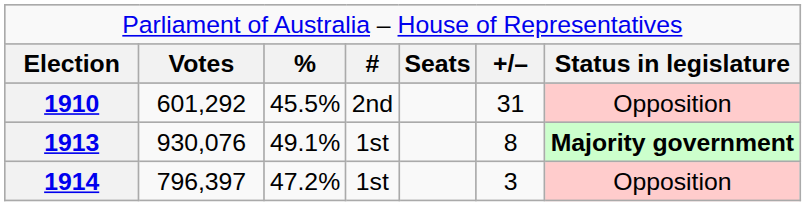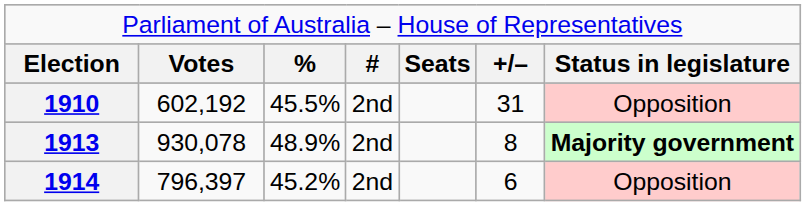 <table class="wikitable" style="font-size:95%; text-align:center;">
 <tr>
 <td colspan="9" align="center"><a href='#'>Parliament of Australia</a> – <a href='#'>House of Representatives</a></td>
 </tr>
 <tr>
 <th width="75">Election</th>
 <th width="70">Votes</th>
 <th width="35">%</th>
 <th width="25">#</th>
 <th>Seats</th>
 <th width="35">+/–</th>
 <th>Status in legislature</th>
 </tr>
 <tr>
 <th><a href='#'>1910</a></th>
-<td>601,292</td>
+<td>602,192</td>
 <td>45.5%</td>
 <td>2nd</td>
 <td></td>
 <td> 31</td>
 <td style="background:#fcc;">Opposition</td>
 </tr>
 <tr>
 <th><a href='#'>1913</a></th>
-<td>930,076</td>
-<td>49.1%</td>
-<td>1st</td>
+<td>930,078</td>
+<td>48.9%</td>
+<td>2nd</td>
 <td></td>
 <td> 8</td>
 <td style="background:#cfc;"><strong>Majority government</strong></td>
 </tr>
 <tr>
 <th><a href='#'>1914</a></th>
 <td>796,397</td>
-<td>47.2%</td>
-<td>1st</td>
+<td>45.2%</td>
+<td>2nd</td>
 <td></td>
-<td> 3</td>
+<td> 6</td>
 <td style="background:#fcc;">Opposition</td>
 </tr>
 </table>
